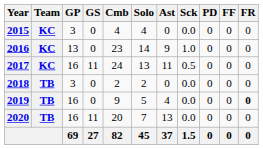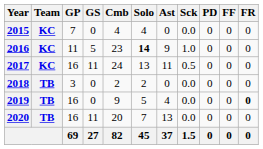 <table class= "wikitable" style="text-align:center;">
 <tr>
 <th>Year</th>
 <th>Team</th>
 <th>GP</th>
 <th>GS</th>
 <th>Cmb</th>
 <th>Solo</th>
 <th>Ast</th>
 <th>Sck</th>
 <th>PD</th>
 <th>FF</th>
 <th>FR</th>
 </tr>
 <tr>
 <th><a href='#'>2015</a></th>
 <th><a href='#'>KC</a></th>
-<td>3</td>
+<td>7</td>
 <td>0</td>
 <td>4</td>
 <td>4</td>
 <td>0</td>
 <td>0.0</td>
 <td>0</td>
 <td>0</td>
 <td>0</td>
 </tr>
 <tr>
 <th><a href='#'>2016</a></th>
 <th><a href='#'>KC</a></th>
-<td>13</td>
-<td>0</td>
+<td>11</td>
+<td>5</td>
 <td>23</td>
-<td>14</td>
+<td><strong>14</strong></td>
 <td>9</td>
 <td>1.0</td>
 <td>0</td>
 <td>0</td>
 <td>0</td>
 </tr>
 <tr>
 <th><a href='#'>2017</a></th>
 <th><a href='#'>KC</a></th>
 <td>16</td>
 <td>11</td>
 <td>24</td>
 <td>13</td>
 <td>11</td>
 <td>0.5</td>
 <td>0</td>
 <td>0</td>
 <td>0</td>
 </tr>
 <tr>
 <th><a href='#'>2018</a></th>
 <th><a href='#'>TB</a></th>
 <td>3</td>
 <td>0</td>
 <td>2</td>
 <td>2</td>
 <td>0</td>
 <td>0.0</td>
 <td>0</td>
 <td>0</td>
 <td>0</td>
 </tr>
 <tr>
 <th><a href='#'>2019</a></th>
 <th><a href='#'>TB</a></th>
 <td>16</td>
 <td>0</td>
 <td>9</td>
 <td>5</td>
 <td>4</td>
 <td>0.0</td>
 <td>0</td>
 <td>0</td>
 <td><strong>0</strong></td>
 </tr>
 <tr>
 <th><a href='#'>2020</a></th>
 <th><a href='#'>TB</a></th>
 <td>16</td>
 <td>11</td>
 <td>20</td>
 <td>7</td>
 <td>13</td>
 <td>0.0</td>
 <td>0</td>
 <td>0</td>
 <td>0</td>
 </tr>
 <tr>
 <th colspan="2"></th>
 <th>69</th>
 <th>27</th>
 <th>82</th>
 <th>45</th>
 <th>37</th>
 <th>1.5</th>
 <th>0</th>
 <th>0</th>
 <th>0</th>
 </tr>
 </table>
